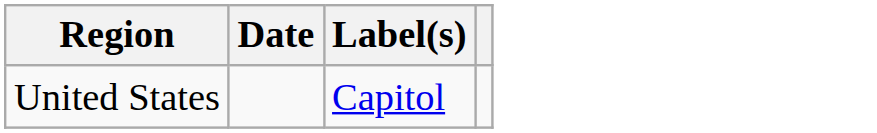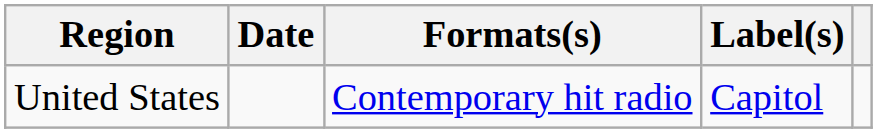 <table class="wikitable plainrowheaders" style="text-align:left">
 <tr>
 <th scope="col">Region</th>
 <th scope="col">Date</th>
+<th scope="col">Formats(s)</th>
 <th scope="col">Label(s)</th>
 <th scope="col"></th>
 </tr>
 <tr>
 <td>United States</td>
 <td></td>
+<td><a href='#'>Contemporary hit radio</a></td>
 <td><a href='#'>Capitol</a></td>
 <td align="center"></td>
 </tr>
 </table>
